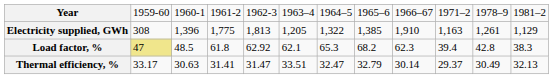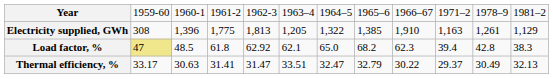 <table class="wikitable">
 <tr>
 <th>Year</th>
 <td>1959-60</td>
 <td>1960-1</td>
 <td>1961-2</td>
 <td>1962-3</td>
 <td>1963–4</td>
 <td>1964–5</td>
 <td>1965–6</td>
 <td>1966–67</td>
 <td>1971–2</td>
 <td>1978–9</td>
 <td>1981–2</td>
 </tr>
 <tr>
 <th>Electricity supplied, GWh</th>
 <td>308</td>
 <td>1,396</td>
 <td>1,775</td>
 <td>1,813</td>
 <td>1,205</td>
 <td>1,322</td>
 <td>1,385</td>
 <td>1,910</td>
 <td>1,163</td>
 <td>1,261</td>
 <td>1,129</td>
 </tr>
 <tr>
 <th>Load factor, %</th>
 <td style="background: khaki;">47</td>
 <td>48.5</td>
 <td>61.8</td>
 <td>62.92</td>
 <td>62.1</td>
-<td>65.3</td>
+<td>65.0</td>
 <td>68.2</td>
 <td>62.3</td>
 <td>39.4</td>
 <td>42.8</td>
 <td>38.3</td>
 </tr>
 <tr>
 <th>Thermal efficiency, %</th>
 <td>33.17</td>
 <td>30.63</td>
 <td>31.41</td>
 <td>31.47</td>
 <td>33.51</td>
 <td>32.47</td>
 <td>32.79</td>
-<td>30.14</td>
+<td>30.22</td>
 <td>29.37</td>
 <td>30.49</td>
 <td>32.13</td>
 </tr>
 </table>
